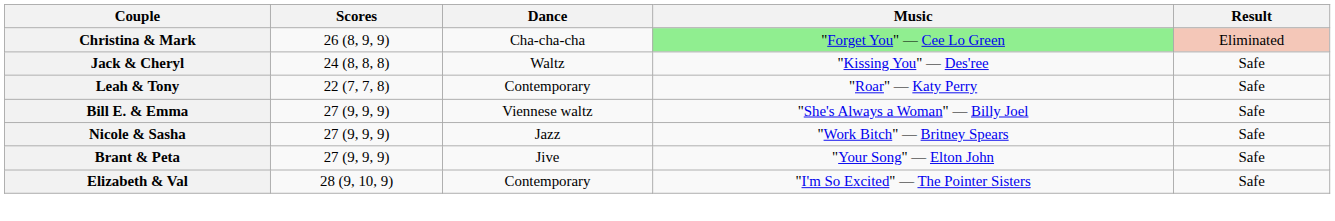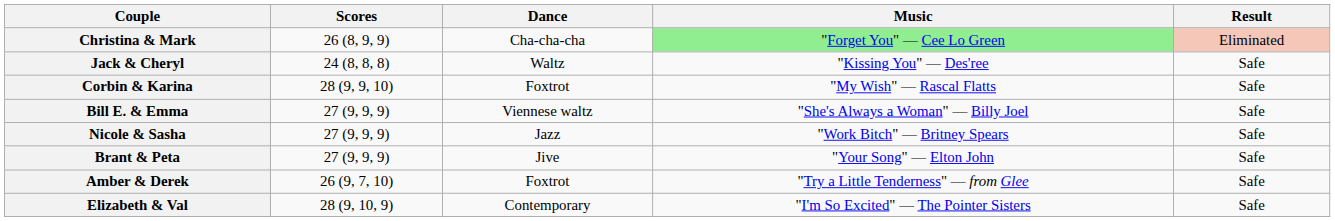 <table class="wikitable sortable" style="text-align:center; width:90%">
 <tr>
 <th scope="col">Couple</th>
 <th scope="col">Scores</th>
 <th scope="col" class="unsortable">Dance</th>
 <th scope="col" class="unsortable">Music</th>
 <th scope="col" class="unsortable">Result</th>
 </tr>
 <tr>
 <th scope="row">Christina & Mark</th>
 <td>26 (8, 9, 9)</td>
 <td>Cha-cha-cha</td>
 <td style="background: lightgreen;">"<a href='#'>Forget You</a>" — <a href='#'>Cee Lo Green</a></td>
 <td bgcolor=f4c7b8>Eliminated</td>
 </tr>
 <tr>
 <th scope="row">Jack & Cheryl</th>
 <td>24 (8, 8, 8)</td>
 <td>Waltz</td>
 <td>"<a href='#'>Kissing You</a>" — <a href='#'>Des'ree</a></td>
 <td>Safe</td>
 </tr>
 <tr>
-<th scope="row">Leah & Tony</th>
-<td>22 (7, 7, 8)</td>
-<td>Contemporary</td>
-<td>"<a href='#'>Roar</a>" — <a href='#'>Katy Perry</a></td>
+<th scope="row">Corbin & Karina</th>
+<td>28 (9, 9, 10)</td>
+<td>Foxtrot</td>
+<td>"<a href='#'>My Wish</a>" — <a href='#'>Rascal Flatts</a></td>
 <td>Safe</td>
 </tr>
 <tr>
 <th scope="row">Bill E. & Emma</th>
 <td>27 (9, 9, 9)</td>
 <td>Viennese waltz</td>
 <td>"<a href='#'>She's Always a Woman</a>" — <a href='#'>Billy Joel</a></td>
 <td>Safe</td>
 </tr>
 <tr>
 <th scope="row">Nicole & Sasha</th>
 <td>27 (9, 9, 9)</td>
 <td>Jazz</td>
 <td>"<a href='#'>Work Bitch</a>" — <a href='#'>Britney Spears</a></td>
 <td>Safe</td>
 </tr>
 <tr>
 <th scope="row">Brant & Peta</th>
 <td>27 (9, 9, 9)</td>
 <td>Jive</td>
 <td>"<a href='#'>Your Song</a>" — <a href='#'>Elton John</a></td>
 <td>Safe</td>
 </tr>
 <tr>
+<th scope="row">Amber & Derek</th>
+<td>26 (9, 7, 10)</td>
+<td>Foxtrot</td>
+<td>"<a href='#'>Try a Little Tenderness</a>" — <em>from <a href='#'>Glee</a></em></td>
+<td>Safe</td>
+</tr>
+<tr>
 <th scope="row">Elizabeth & Val</th>
 <td>28 (9, 10, 9)</td>
 <td>Contemporary</td>
 <td>"<a href='#'>I'm So Excited</a>" — <a href='#'>The Pointer Sisters</a></td>
 <td>Safe</td>
 </tr>
 </table>
